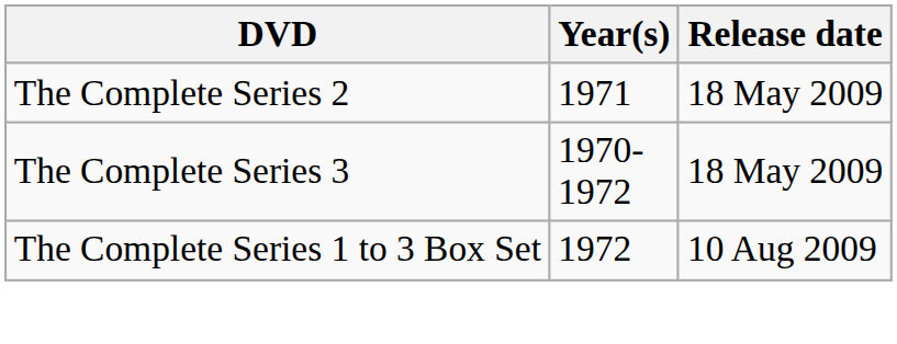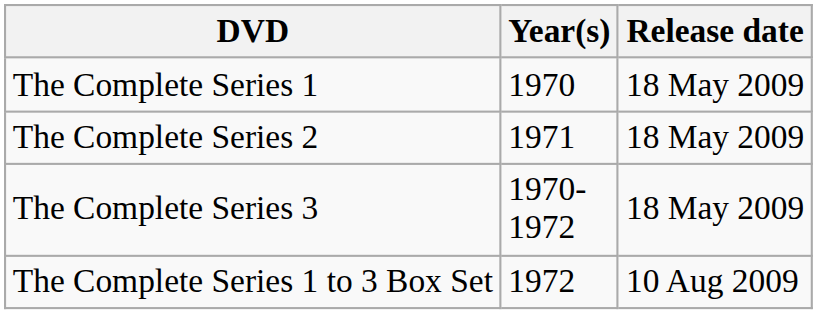 <table class="wikitable">
 <tr>
 <th>DVD</th>
 <th>Year(s)</th>
 <th>Release date</th>
+</tr>
+<tr>
+<td>The Complete Series 1</td>
+<td>1970</td>
+<td>18 May 2009</td>
 </tr>
 <tr>
 <td>The Complete Series 2</td>
 <td>1971</td>
 <td>18 May 2009</td>
 </tr>
 <tr>
 <td>The Complete Series 3</td>
 <td>1970-<br>1972</td>
 <td>18 May 2009</td>
 </tr>
 <tr>
 <td>The Complete Series 1 to 3 Box Set</td>
 <td>1972</td>
 <td>10 Aug 2009</td>
 </tr>
 </table>
